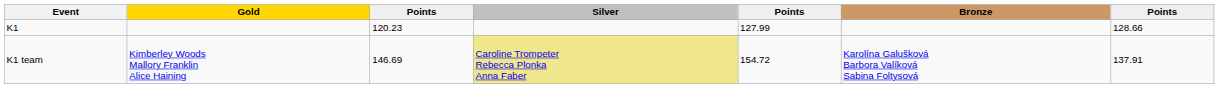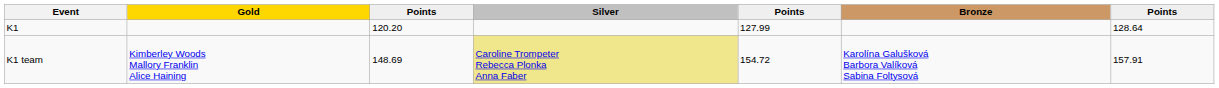 <table class="wikitable" width=100%>
 <tr>
 <th>Event</th>
 <td align=center bgcolor="gold"><strong>Gold</strong></td>
 <td align=center bgcolor="EFEFEF"><strong>Points</strong></td>
 <td align=center bgcolor="silver"><strong>Silver</strong></td>
 <td align=center bgcolor="EFEFEF"><strong>Points</strong></td>
 <td align=center bgcolor="CC9966"><strong>Bronze</strong></td>
 <td align=center bgcolor="EFEFEF"><strong>Points</strong></td>
 </tr>
 <tr>
 <td>K1</td>
 <td></td>
-<td>120.23</td>
+<td>120.20</td>
 <td></td>
 <td>127.99</td>
 <td></td>
-<td>128.66</td>
+<td>128.64</td>
 </tr>
 <tr>
 <td>K1 team</td>
 <td><br><a href='#'>Kimberley Woods</a><br><a href='#'>Mallory Franklin</a><br><a href='#'>Alice Haining</a></td>
-<td>146.69</td>
+<td>148.69</td>
 <td style="background: khaki;"><br><a href='#'>Caroline Trompeter</a><br><a href='#'>Rebecca Plonka</a><br><a href='#'>Anna Faber</a></td>
 <td>154.72</td>
 <td><br><a href='#'>Karolína Galušková</a><br><a href='#'>Barbora Valíková</a><br><a href='#'>Sabina Foltysová</a></td>
-<td>137.91</td>
+<td>157.91</td>
 </tr>
 </table>
